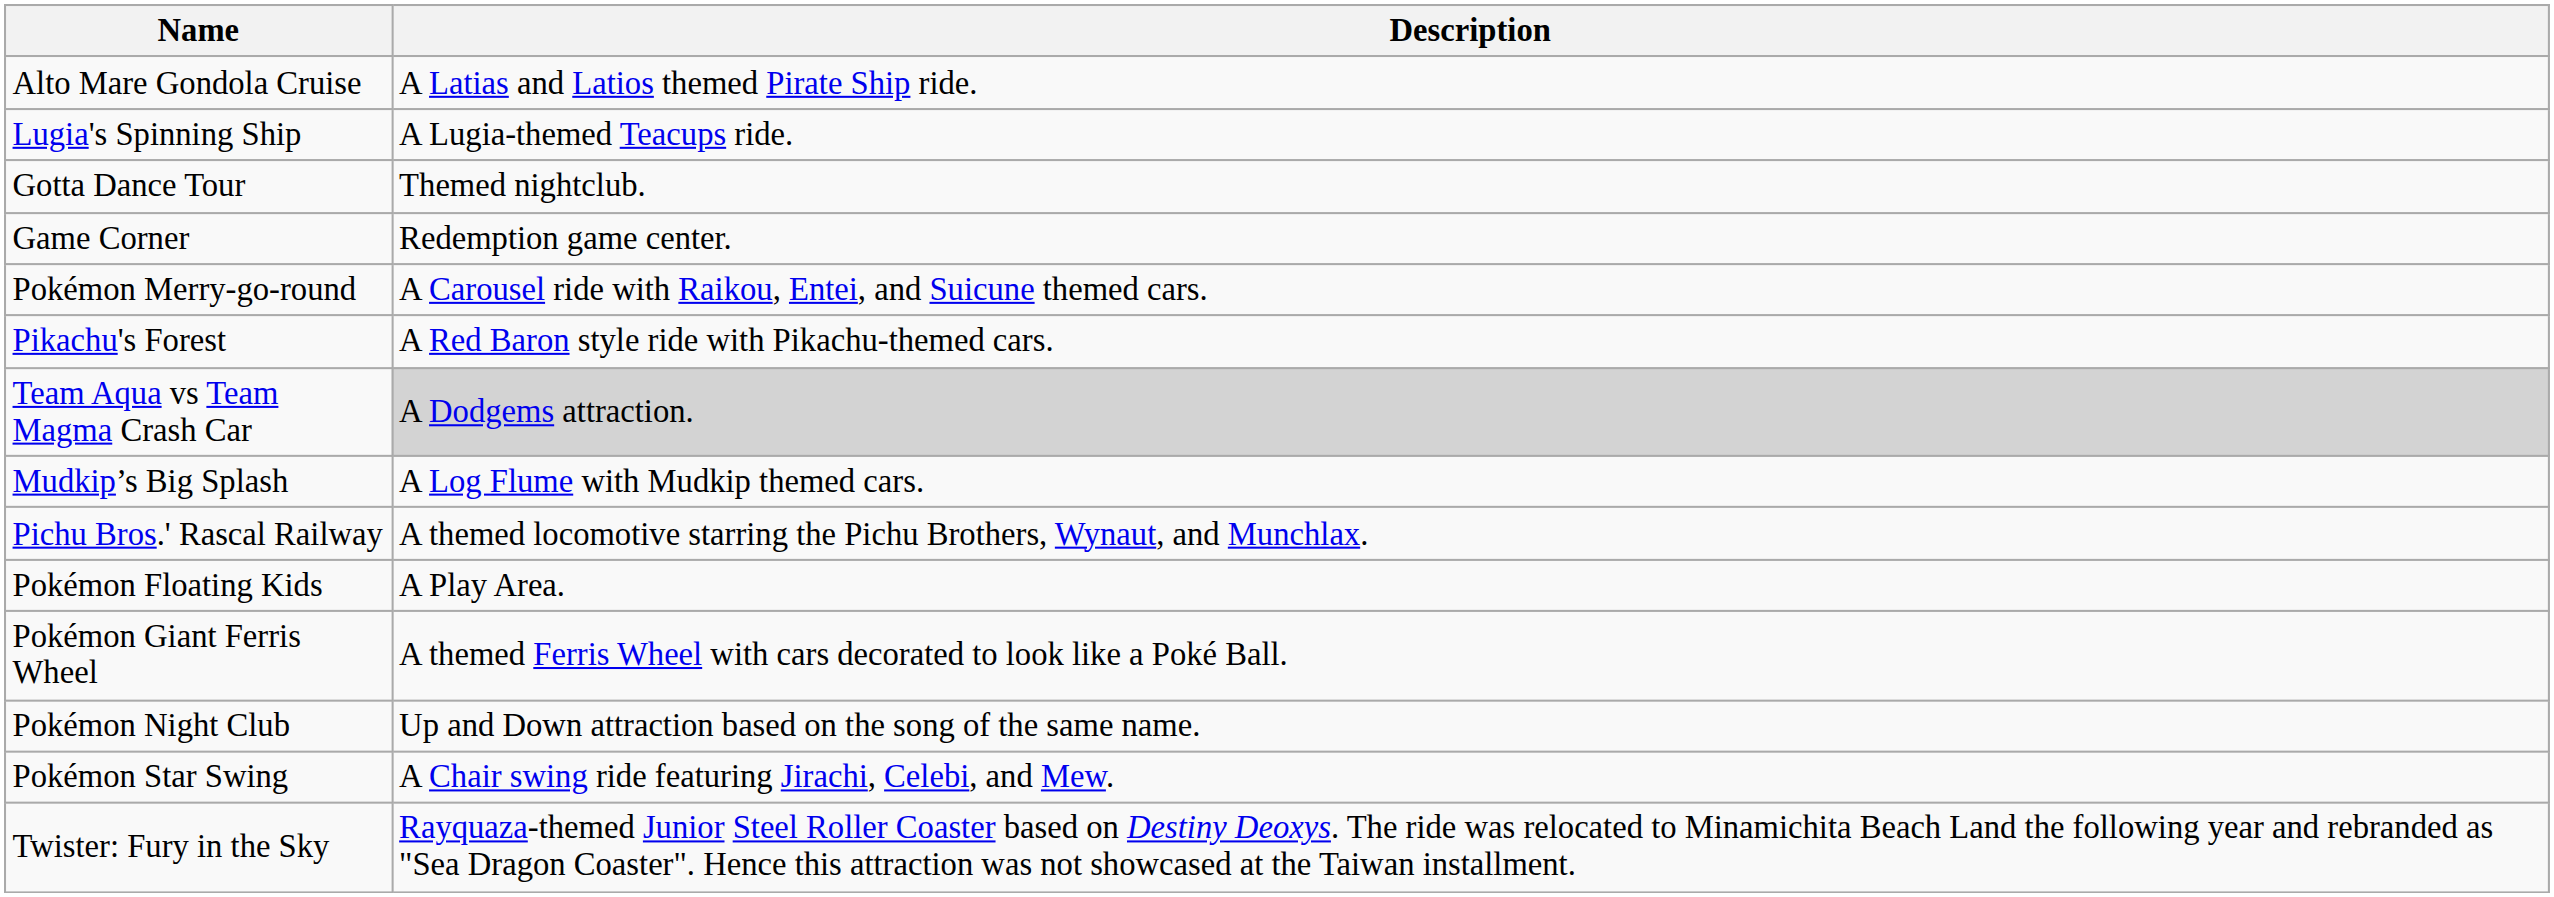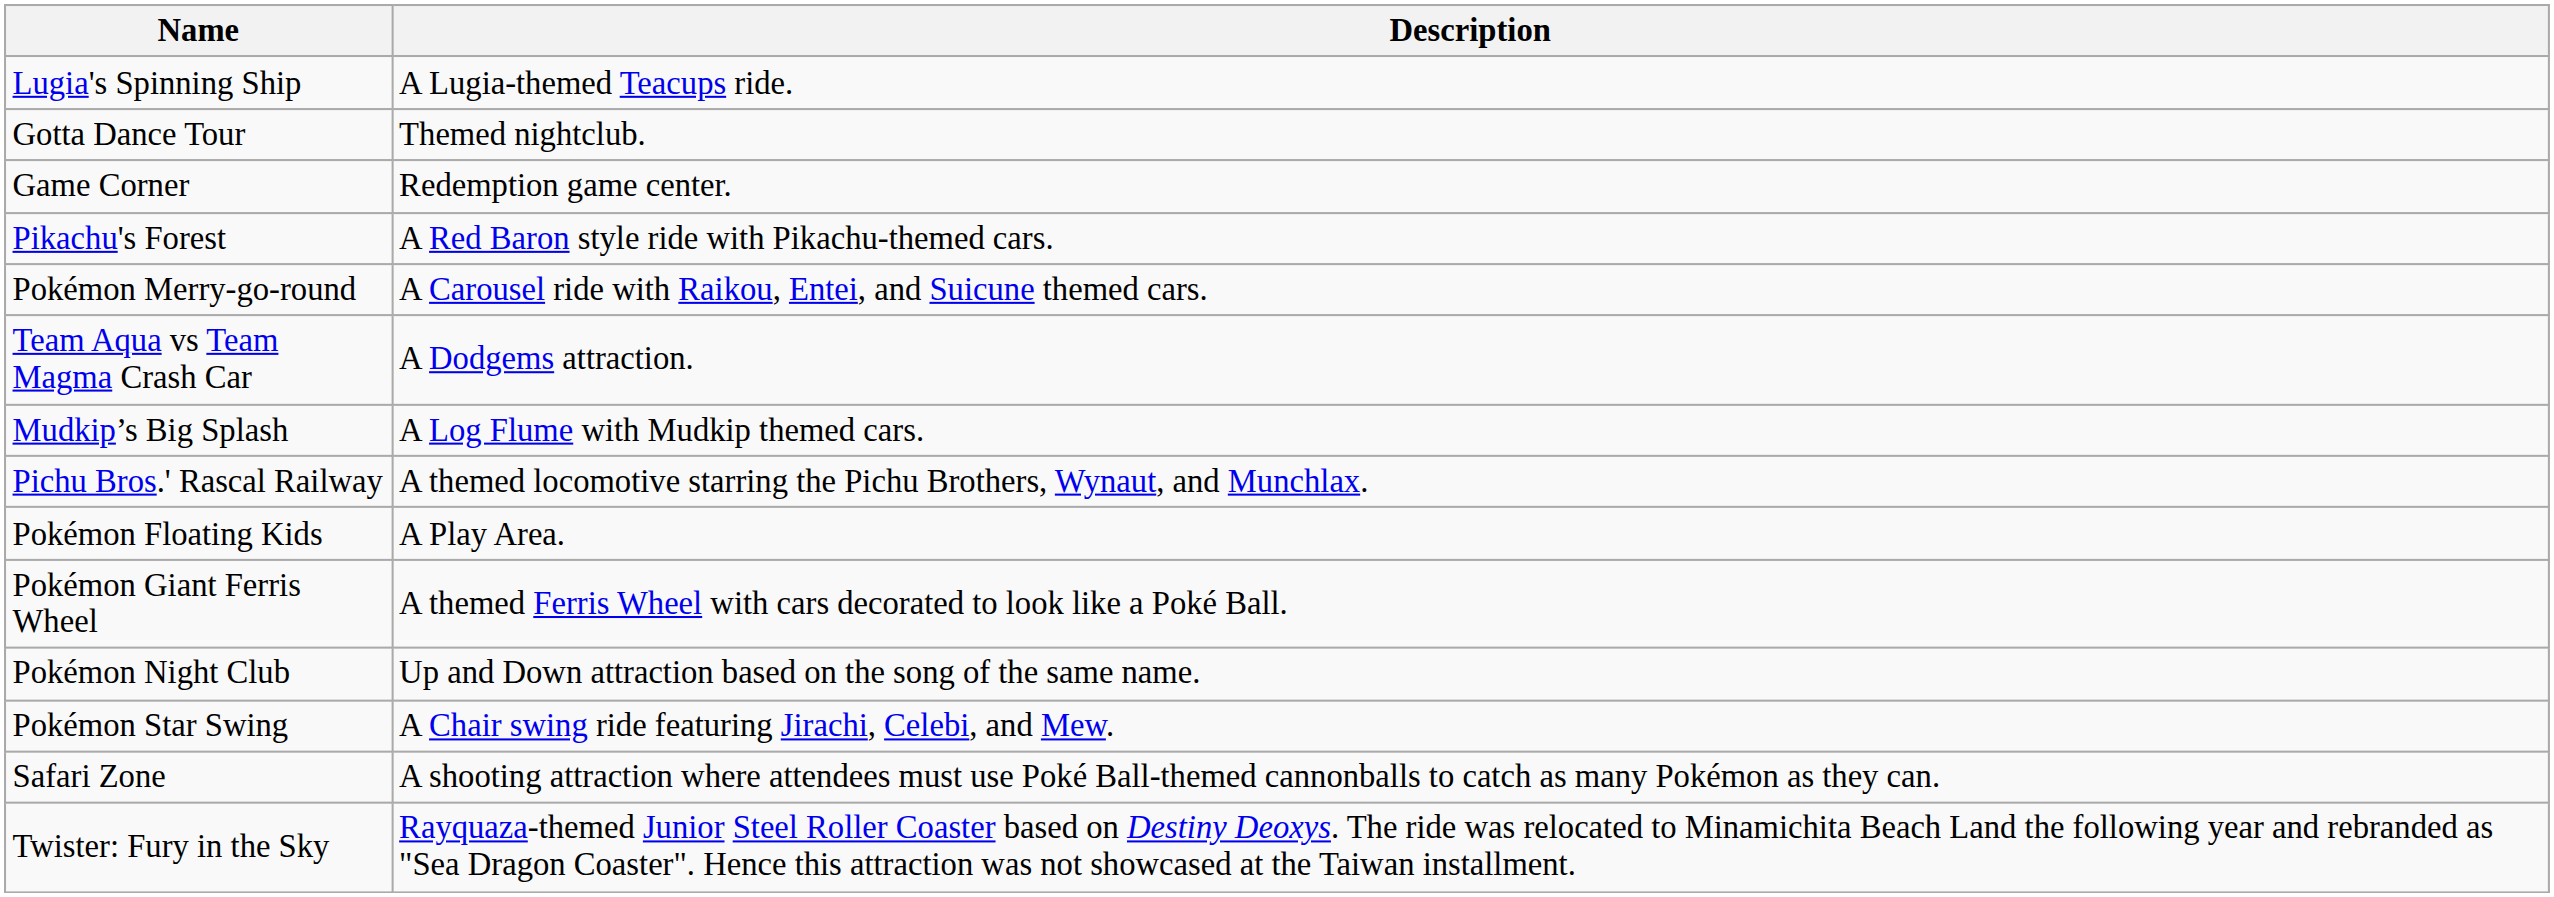 <table class="wikitable">
 <tr>
 <th>Name</th>
 <th>Description</th>
-</tr>
-<tr>
-<td>Alto Mare Gondola Cruise</td>
-<td>A <a href='#'>Latias</a> and <a href='#'>Latios</a> themed <a href='#'>Pirate Ship</a> ride.</td>
 </tr>
 <tr>
 <td><a href='#'>Lugia</a>'s Spinning Ship</td>
 <td>A Lugia-themed <a href='#'>Teacups</a> ride.</td>
 </tr>
 <tr>
 <td>Gotta Dance Tour</td>
 <td>Themed nightclub.</td>
 </tr>
 <tr>
 <td>Game Corner</td>
 <td>Redemption game center.</td>
 </tr>
 <tr>
+<td><a href='#'>Pikachu</a>'s Forest</td>
+<td>A <a href='#'>Red Baron</a> style ride with Pikachu-themed cars.</td>
+</tr>
+<tr>
 <td>Pokémon Merry-go-round</td>
 <td>A <a href='#'>Carousel</a> ride with <a href='#'>Raikou</a>, <a href='#'>Entei</a>, and <a href='#'>Suicune</a> themed cars.</td>
 </tr>
 <tr>
-<td><a href='#'>Pikachu</a>'s Forest</td>
-<td>A <a href='#'>Red Baron</a> style ride with Pikachu-themed cars.</td>
-</tr>
-<tr>
 <td><a href='#'>Team Aqua</a> vs <a href='#'>Team Magma</a> Crash Car</td>
-<td style="background: lightgrey;">A <a href='#'>Dodgems</a> attraction.</td>
+<td>A <a href='#'>Dodgems</a> attraction.</td>
 </tr>
 <tr>
 <td><a href='#'>Mudkip</a>’s Big Splash</td>
 <td>A <a href='#'>Log Flume</a> with Mudkip themed cars.</td>
 </tr>
 <tr>
 <td><a href='#'>Pichu Bros</a>.' Rascal Railway</td>
 <td>A themed locomotive starring the Pichu Brothers, <a href='#'>Wynaut</a>, and <a href='#'>Munchlax</a>.</td>
 </tr>
 <tr>
 <td>Pokémon Floating Kids</td>
 <td>A Play Area.</td>
 </tr>
 <tr>
 <td>Pokémon Giant Ferris Wheel</td>
 <td>A themed <a href='#'>Ferris Wheel</a> with cars decorated to look like a Poké Ball.</td>
 </tr>
 <tr>
 <td>Pokémon Night Club</td>
 <td>Up and Down attraction based on the song of the same name.</td>
 </tr>
 <tr>
 <td>Pokémon Star Swing</td>
 <td>A <a href='#'>Chair swing</a> ride featuring <a href='#'>Jirachi</a>, <a href='#'>Celebi</a>, and <a href='#'>Mew</a>.</td>
 </tr>
 <tr>
+<td>Safari Zone</td>
+<td>A shooting attraction where attendees must use Poké Ball-themed cannonballs to catch as many Pokémon as they can.</td>
+</tr>
+<tr>
 <td>Twister: Fury in the Sky</td>
 <td><a href='#'>Rayquaza</a>-themed <a href='#'>Junior</a> <a href='#'>Steel Roller Coaster</a> based on <em><a href='#'>Destiny Deoxys</a></em>. The ride was relocated to Minamichita Beach Land the following year and rebranded as "Sea Dragon Coaster". Hence this attraction was not showcased at the Taiwan installment.</td>
 </tr>
 </table>
